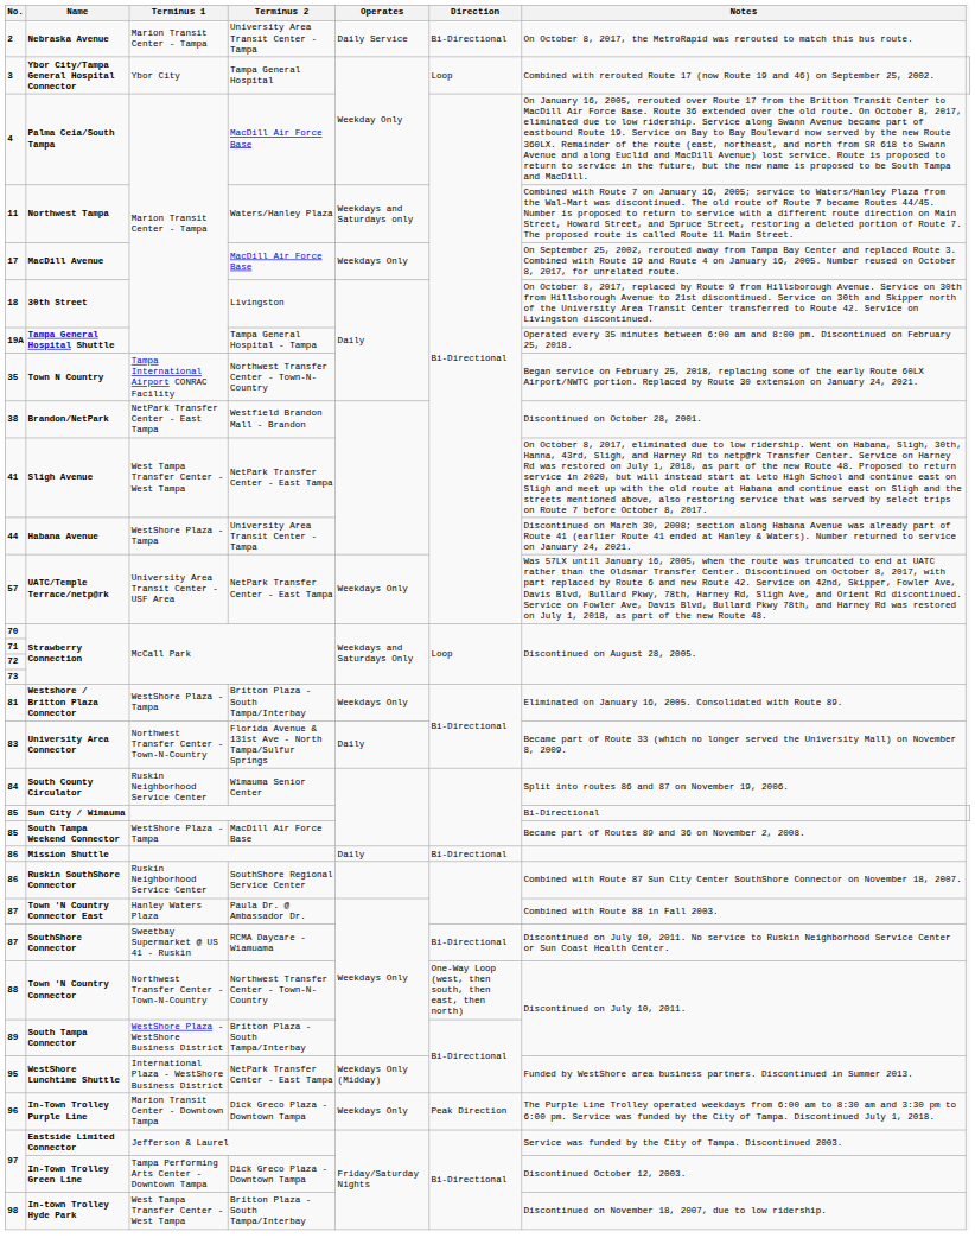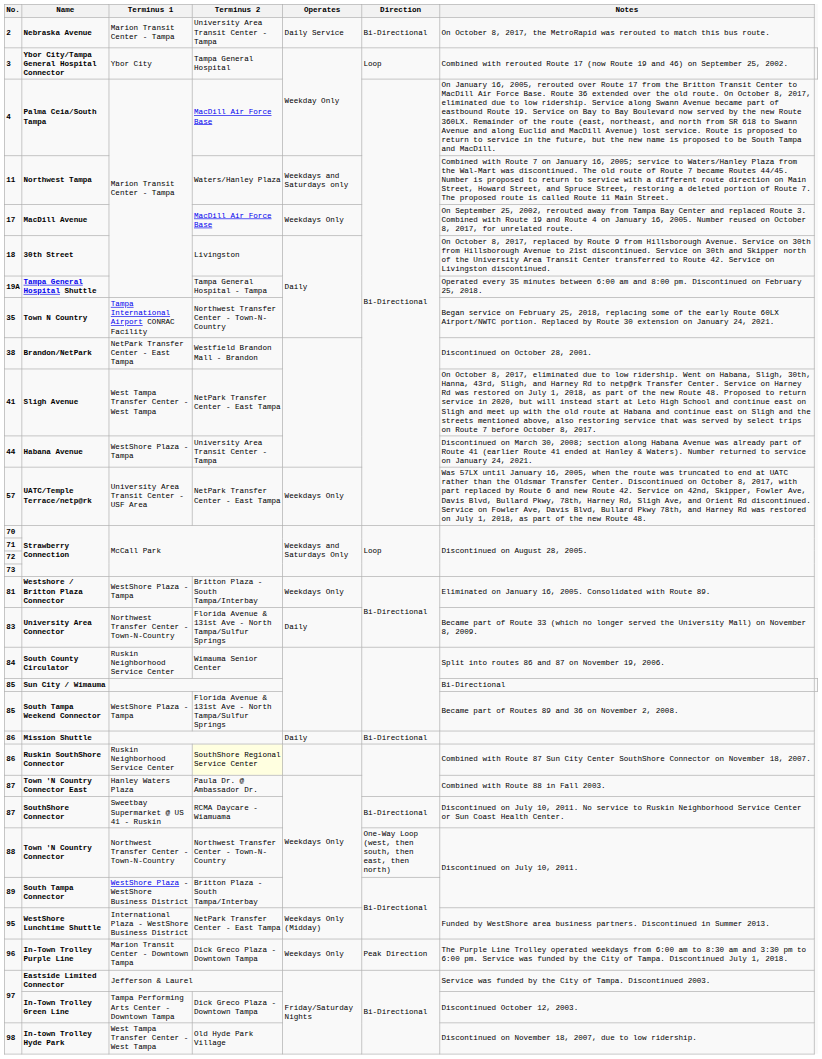 <table class="wikitable mw-collapsible mw-collapsed" style="font-size:90%;border:1px;">
 <tr>
 <th>No.</th>
 <th>Name</th>
 <th>Terminus 1</th>
 <th>Terminus 2</th>
 <th>Operates</th>
 <th>Direction</th>
 <th>Notes</th>
 </tr>
 <tr>
 <td><strong>2</strong></td>
 <td><strong>Nebraska Avenue</strong></td>
 <td>Marion Transit Center - Tampa</td>
 <td>University Area Transit Center - Tampa</td>
 <td>Daily Service</td>
 <td>Bi-Directional</td>
 <td>On October 8, 2017, the MetroRapid was rerouted to match this bus route.</td>
 </tr>
 <tr>
 <td><strong>3</strong></td>
 <td><strong>Ybor City/Tampa General Hospital Connector</strong></td>
 <td>Ybor City</td>
 <td>Tampa General Hospital</td>
 <td rowspan="2">Weekday Only</td>
 <td>Loop</td>
 <td>Combined with rerouted Route 17 (now Route 19 and 46) on September 25, 2002.</td>
 <td></td>
 </tr>
 <tr>
 <td><strong>4</strong></td>
 <td><strong>Palma Ceia/South Tampa</strong></td>
 <td rowspan="5">Marion Transit Center - Tampa</td>
 <td><a href='#'>MacDill Air Force Base</a></td>
 <td rowspan="10">Bi-Directional</td>
 <td>On January 16, 2005, rerouted over Route 17 from the Britton Transit Center to MacDill Air Force Base. Route 36 extended over the old route. On October 8, 2017, eliminated due to low ridership. Service along Swann Avenue became part of eastbound Route 19. Service on Bay to Bay Boulevard now served by the new Route 360LX. Remainder of the route (east, northeast, and north from SR 618 to Swann Avenue and along Euclid and MacDill Avenue) lost service. Route is proposed to return to service in the future, but the new name is proposed to be South Tampa and MacDill.</td>
 </tr>
 <tr>
 <td><strong>11</strong></td>
 <td><strong>Northwest Tampa</strong></td>
 <td>Waters/Hanley Plaza</td>
 <td>Weekdays and Saturdays only</td>
 <td>Combined with Route 7 on January 16, 2005; service to Waters/Hanley Plaza from the Wal-Mart was discontinued. The old route of Route 7 became Routes 44/45. Number is proposed to return to service with a different route direction on Main Street, Howard Street, and Spruce Street, restoring a deleted portion of Route 7. The proposed route is called Route 11 Main Street.</td>
 </tr>
 <tr>
 <td><strong>17</strong></td>
 <td><strong>MacDill Avenue</strong></td>
 <td><a href='#'>MacDill Air Force Base</a></td>
 <td>Weekdays Only</td>
 <td>On September 25, 2002, rerouted away from Tampa Bay Center and replaced Route 3. Combined with Route 19 and Route 4 on January 16, 2005. Number reused on October 8, 2017, for unrelated route.</td>
 </tr>
 <tr>
 <td><strong>18</strong></td>
 <td><strong>30th Street</strong></td>
 <td>Livingston</td>
 <td rowspan="3">Daily</td>
 <td>On October 8, 2017, replaced by Route 9 from Hillsborough Avenue. Service on 30th from Hillsborough Avenue to 21st discontinued. Service on 30th and Skipper north of the University Area Transit Center transferred to Route 42. Service on Livingston discontinued.</td>
 </tr>
 <tr>
 <td><strong>19A</strong></td>
 <td><strong><a href='#'>Tampa General Hospital</a> Shuttle</strong></td>
 <td>Tampa General Hospital - Tampa</td>
 <td>Operated every 35 minutes between 6:00 am and 8:00 pm. Discontinued on February 25, 2018.</td>
 </tr>
 <tr>
 <td><strong>35</strong></td>
 <td><strong>Town N Country</strong></td>
 <td><a href='#'>Tampa International Airport</a> CONRAC Facility</td>
 <td>Northwest Transfer Center - Town-N-Country</td>
 <td>Began service on February 25, 2018, replacing some of the early Route 60LX Airport/NWTC portion. Replaced by Route 30 extension on January 24, 2021.</td>
 </tr>
 <tr>
 <td><strong>38</strong></td>
 <td><strong>Brandon/NetPark</strong></td>
 <td>NetPark Transfer Center - East Tampa</td>
 <td>Westfield Brandon Mall - Brandon</td>
 <td rowspan="3"></td>
 <td>Discontinued on October 28, 2001.</td>
 </tr>
 <tr>
 <td><strong>41</strong></td>
 <td><strong>Sligh Avenue</strong></td>
 <td>West Tampa Transfer Center - West Tampa</td>
 <td>NetPark Transfer Center - East Tampa</td>
 <td>On October 8, 2017, eliminated due to low ridership. Went on Habana, Sligh, 30th, Hanna, 43rd, Sligh, and Harney Rd to netp@rk Transfer Center. Service on Harney Rd was restored on July 1, 2018, as part of the new Route 48. Proposed to return service in 2020, but will instead start at Leto High School and continue east on Sligh and meet up with the old route at Habana and continue east on Sligh and the streets mentioned above, also restoring service that was served by select trips on Route 7 before October 8, 2017.</td>
 </tr>
 <tr>
 <td><strong>44</strong></td>
 <td><strong>Habana Avenue</strong></td>
 <td>WestShore Plaza - Tampa</td>
 <td>University Area Transit Center - Tampa</td>
 <td>Discontinued on March 30, 2008; section along Habana Avenue was already part of Route 41 (earlier Route 41 ended at Hanley & Waters). Number returned to service on January 24, 2021.</td>
 </tr>
 <tr>
 <td><strong>57</strong></td>
 <td><strong>UATC/Temple Terrace/netp@rk</strong></td>
 <td>University Area Transit Center - USF Area</td>
 <td>NetPark Transfer Center - East Tampa</td>
 <td>Weekdays Only</td>
 <td>Was 57LX until January 16, 2005, when the route was truncated to end at UATC rather than the Oldsmar Transfer Center. Discontinued on October 8, 2017, with part replaced by Route 6 and new Route 42. Service on 42nd, Skipper, Fowler Ave, Davis Blvd, Bullard Pkwy, 78th, Harney Rd, Sligh Ave, and Orient Rd discontinued. Service on Fowler Ave, Davis Blvd, Bullard Pkwy 78th, and Harney Rd was restored on July 1, 2018, as part of the new Route 48.</td>
 </tr>
 <tr>
 <td><strong>70</strong></td>
 <td rowspan="4"><strong>Strawberry Connection</strong></td>
 <td colspan="2" rowspan="4">McCall Park</td>
 <td rowspan="4">Weekdays and Saturdays Only</td>
 <td rowspan="4">Loop</td>
 <td rowspan="4">Discontinued on August 28, 2005.</td>
 </tr>
 <tr>
 <td><strong>71</strong></td>
 </tr>
 <tr>
 <td><strong>72</strong></td>
 </tr>
 <tr>
 <td><strong>73</strong></td>
 </tr>
 <tr>
 <td><strong>81</strong></td>
 <td><strong>Westshore / Britton Plaza Connector</strong></td>
 <td>WestShore Plaza - Tampa</td>
 <td>Britton Plaza - South Tampa/Interbay</td>
 <td>Weekdays Only</td>
 <td rowspan="2">Bi-Directional</td>
 <td>Eliminated on January 16, 2005. Consolidated with Route 89.</td>
 </tr>
 <tr>
 <td><strong>83</strong></td>
 <td><strong>University Area Connector</strong></td>
 <td>Northwest Transfer Center - Town-N-Country</td>
 <td>Florida Avenue & 131st Ave - North Tampa/Sulfur Springs</td>
 <td>Daily</td>
 <td>Became part of Route 33 (which no longer served the University Mall) on November 8, 2009.</td>
 </tr>
 <tr>
 <td><strong>84</strong></td>
 <td><strong>South County Circulator</strong></td>
 <td>Ruskin Neighborhood Service Center</td>
 <td>Wimauma Senior Center</td>
 <td rowspan="3"></td>
 <td rowspan="3"></td>
 <td>Split into routes 86 and 87 on November 19, 2006.</td>
 </tr>
 <tr>
 <td><strong>85</strong></td>
 <td><strong>Sun City / Wimauma</strong></td>
 <td colspan="2"></td>
 <td>Bi-Directional</td>
 <td></td>
 </tr>
 <tr>
 <td><strong>85</strong></td>
 <td><strong>South Tampa Weekend Connector</strong></td>
 <td>WestShore Plaza - Tampa</td>
-<td>MacDill Air Force Base</td>
+<td>Florida Avenue & 131st Ave - North Tampa/Sulfur Springs</td>
 <td>Became part of Routes 89 and 36 on November 2, 2008.</td>
 </tr>
 <tr>
 <td><strong>86</strong></td>
 <td><strong>Mission Shuttle</strong></td>
 <td colspan="2"></td>
 <td>Daily</td>
 <td>Bi-Directional</td>
 <td></td>
 </tr>
 <tr>
 <td><strong>86</strong></td>
 <td><strong>Ruskin SouthShore Connector</strong></td>
 <td>Ruskin Neighborhood Service Center</td>
-<td>SouthShore Regional Service Center</td>
+<td style="background: lightyellow;">SouthShore Regional Service Center</td>
 <td></td>
 <td rowspan="2"></td>
 <td>Combined with Route 87 Sun City Center SouthShore Connector on November 18, 2007.</td>
 </tr>
 <tr>
 <td><strong>87</strong></td>
 <td><strong>Town 'N Country Connector East</strong></td>
 <td>Hanley Waters Plaza</td>
 <td>Paula Dr. @ Ambassador Dr.</td>
 <td rowspan="4">Weekdays Only</td>
 <td>Combined with Route 88 in Fall 2003.</td>
 </tr>
 <tr>
 <td><strong>87</strong></td>
 <td><strong>SouthShore Connector</strong></td>
 <td>Sweetbay Supermarket @ US 41 - Ruskin</td>
 <td>RCMA Daycare - Wiamuama</td>
 <td>Bi-Directional</td>
 <td>Discontinued on July 10, 2011. No service to Ruskin Neighborhood Service Center or Sun Coast Health Center.</td>
 </tr>
 <tr>
 <td><strong>88</strong></td>
 <td><strong>Town 'N Country Connector</strong></td>
 <td>Northwest Transfer Center - Town-N-Country</td>
 <td>Northwest Transfer Center - Town-N-Country</td>
 <td>One-Way Loop (west, then south, then east, then north)</td>
 <td rowspan="2">Discontinued on July 10, 2011.</td>
 </tr>
 <tr>
 <td><strong>89</strong></td>
 <td><strong>South Tampa Connector</strong></td>
 <td><a href='#'>WestShore Plaza</a> - WestShore Business District</td>
 <td>Britton Plaza - South Tampa/Interbay</td>
 <td rowspan="2">Bi-Directional</td>
 </tr>
 <tr>
 <td><strong>95</strong></td>
 <td><strong>WestShore Lunchtime Shuttle</strong></td>
 <td>International Plaza - WestShore Business District</td>
 <td>NetPark Transfer Center - East Tampa</td>
 <td>Weekdays Only (Midday)</td>
 <td>Funded by WestShore area business partners. Discontinued in Summer 2013.</td>
 </tr>
 <tr>
 <td><strong>96</strong></td>
 <td><strong>In-Town Trolley</strong><br><strong>Purple Line</strong></td>
 <td>Marion Transit Center - Downtown Tampa</td>
 <td>Dick Greco Plaza - Downtown Tampa</td>
 <td>Weekdays Only</td>
 <td>Peak Direction</td>
 <td>The Purple Line Trolley operated weekdays from 6:00 am to 8:30 am and 3:30 pm to 6:00 pm. Service was funded by the City of Tampa. Discontinued July 1, 2018.</td>
 </tr>
 <tr>
 <td rowspan="2"><strong>97</strong></td>
 <td><strong>Eastside Limited Connector</strong></td>
 <td colspan="2">Jefferson & Laurel</td>
 <td rowspan="3">Friday/Saturday Nights</td>
 <td rowspan="3">Bi-Directional</td>
 <td>Service was funded by the City of Tampa. Discontinued 2003.</td>
 </tr>
 <tr>
 <td><strong>In-Town Trolley</strong><br><strong>Green Line</strong></td>
 <td>Tampa Performing Arts Center - Downtown Tampa</td>
 <td>Dick Greco Plaza - Downtown Tampa</td>
 <td>Discontinued October 12, 2003.</td>
 </tr>
 <tr>
 <td><strong>98</strong></td>
 <td><strong>In-town Trolley Hyde Park</strong></td>
 <td>West Tampa Transfer Center - West Tampa</td>
-<td>Britton Plaza - South Tampa/Interbay</td>
+<td>Old Hyde Park Village</td>
 <td>Discontinued on November 18, 2007, due to low ridership.</td>
 </tr>
 <tr>
 </tr>
 </table>
